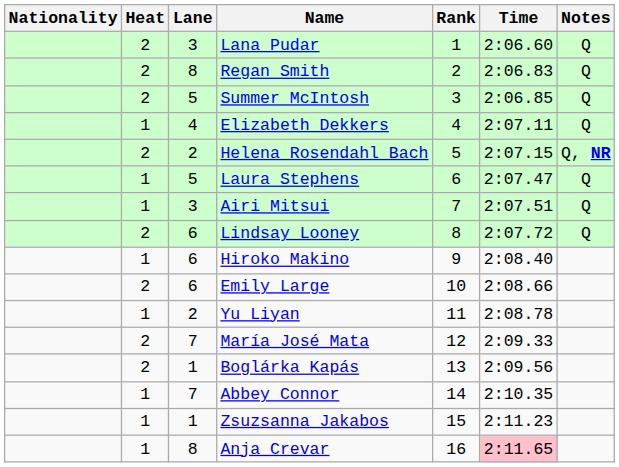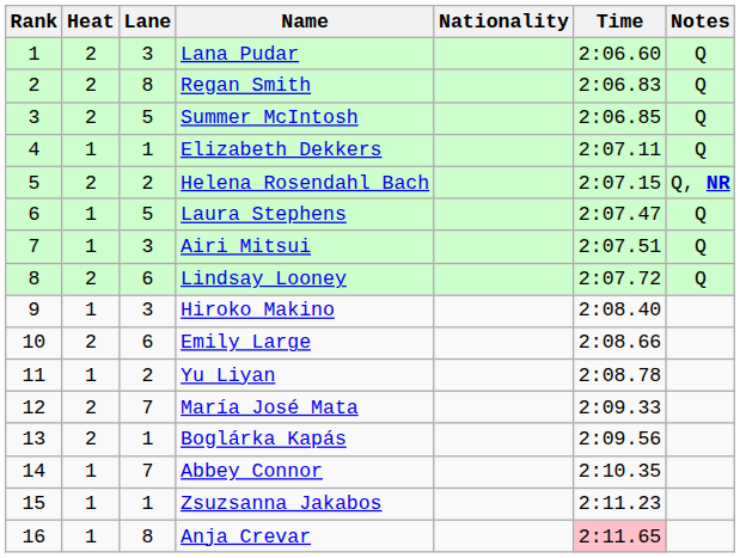 <table class="wikitable sortable" style="text-align:center">
 <tr>
-<th>Nationality</th>
+<th>Rank</th>
 <th>Heat</th>
 <th>Lane</th>
 <th>Name</th>
-<th>Rank</th>
+<th>Nationality</th>
 <th>Time</th>
 <th>Notes</th>
 </tr>
 <tr bgcolor=ccffcc>
-<td align=left></td>
+<td>1</td>
 <td>2</td>
 <td>3</td>
 <td align=left><a href='#'>Lana Pudar</a></td>
-<td>1</td>
+<td align=left></td>
 <td>2:06.60</td>
 <td>Q</td>
 </tr>
 <tr bgcolor=ccffcc>
-<td align=left></td>
+<td>2</td>
 <td>2</td>
 <td>8</td>
 <td align=left><a href='#'>Regan Smith</a></td>
-<td>2</td>
+<td align=left></td>
 <td>2:06.83</td>
 <td>Q</td>
 </tr>
 <tr bgcolor=ccffcc>
-<td align=left></td>
+<td>3</td>
 <td>2</td>
 <td>5</td>
 <td align=left><a href='#'>Summer McIntosh</a></td>
-<td>3</td>
+<td align=left></td>
 <td>2:06.85</td>
 <td>Q</td>
 </tr>
 <tr bgcolor=ccffcc>
+<td>4</td>
+<td>1</td>
+<td>1</td>
+<td align=left><a href='#'>Elizabeth Dekkers</a></td>
 <td align=left></td>
-<td>1</td>
-<td>4</td>
-<td align=left><a href='#'>Elizabeth Dekkers</a></td>
-<td>4</td>
 <td>2:07.11</td>
 <td>Q</td>
 </tr>
 <tr bgcolor=ccffcc>
-<td align=left></td>
+<td>5</td>
 <td>2</td>
 <td>2</td>
 <td align=left><a href='#'>Helena Rosendahl Bach</a></td>
-<td>5</td>
+<td align=left></td>
 <td>2:07.15</td>
 <td>Q, <strong><a href='#'>NR</a></strong></td>
 </tr>
 <tr bgcolor=ccffcc>
-<td align=left></td>
+<td>6</td>
 <td>1</td>
 <td>5</td>
 <td align=left><a href='#'>Laura Stephens</a></td>
-<td>6</td>
+<td align=left></td>
 <td>2:07.47</td>
 <td>Q</td>
 </tr>
 <tr bgcolor=ccffcc>
-<td align=left></td>
+<td>7</td>
 <td>1</td>
 <td>3</td>
 <td align=left><a href='#'>Airi Mitsui</a></td>
-<td>7</td>
+<td align=left></td>
 <td>2:07.51</td>
 <td>Q</td>
 </tr>
 <tr bgcolor=ccffcc>
-<td align=left></td>
+<td>8</td>
 <td>2</td>
 <td>6</td>
 <td align=left><a href='#'>Lindsay Looney</a></td>
-<td>8</td>
+<td align=left></td>
 <td>2:07.72</td>
 <td>Q</td>
 </tr>
 <tr>
+<td>9</td>
+<td>1</td>
+<td>3</td>
+<td align=left><a href='#'>Hiroko Makino</a></td>
 <td align=left></td>
-<td>1</td>
-<td>6</td>
-<td align=left><a href='#'>Hiroko Makino</a></td>
-<td>9</td>
 <td>2:08.40</td>
 <td></td>
 </tr>
 <tr>
-<td align=left></td>
+<td>10</td>
 <td>2</td>
 <td>6</td>
 <td align=left><a href='#'>Emily Large</a></td>
-<td>10</td>
+<td align=left></td>
 <td>2:08.66</td>
 <td></td>
 </tr>
 <tr>
-<td align=left></td>
+<td>11</td>
 <td>1</td>
 <td>2</td>
 <td align=left><a href='#'>Yu Liyan</a></td>
-<td>11</td>
+<td align=left></td>
 <td>2:08.78</td>
 <td></td>
 </tr>
 <tr>
-<td align=left></td>
+<td>12</td>
 <td>2</td>
 <td>7</td>
 <td align=left><a href='#'>María José Mata</a></td>
-<td>12</td>
+<td align=left></td>
 <td>2:09.33</td>
 <td></td>
 </tr>
 <tr>
-<td align=left></td>
+<td>13</td>
 <td>2</td>
 <td>1</td>
 <td align=left><a href='#'>Boglárka Kapás</a></td>
-<td>13</td>
+<td align=left></td>
 <td>2:09.56</td>
 <td></td>
 </tr>
 <tr>
-<td align=left></td>
+<td>14</td>
 <td>1</td>
 <td>7</td>
 <td align=left><a href='#'>Abbey Connor</a></td>
-<td>14</td>
+<td align=left></td>
 <td>2:10.35</td>
 <td></td>
 </tr>
 <tr>
-<td align=left></td>
+<td>15</td>
 <td>1</td>
 <td>1</td>
 <td align=left><a href='#'>Zsuzsanna Jakabos</a></td>
-<td>15</td>
+<td align=left></td>
 <td>2:11.23</td>
 <td></td>
 </tr>
 <tr>
-<td align=left></td>
+<td>16</td>
 <td>1</td>
 <td>8</td>
 <td align=left><a href='#'>Anja Crevar</a></td>
-<td>16</td>
+<td align=left></td>
 <td style="background: pink;">2:11.65</td>
 <td></td>
 </tr>
 </table>
